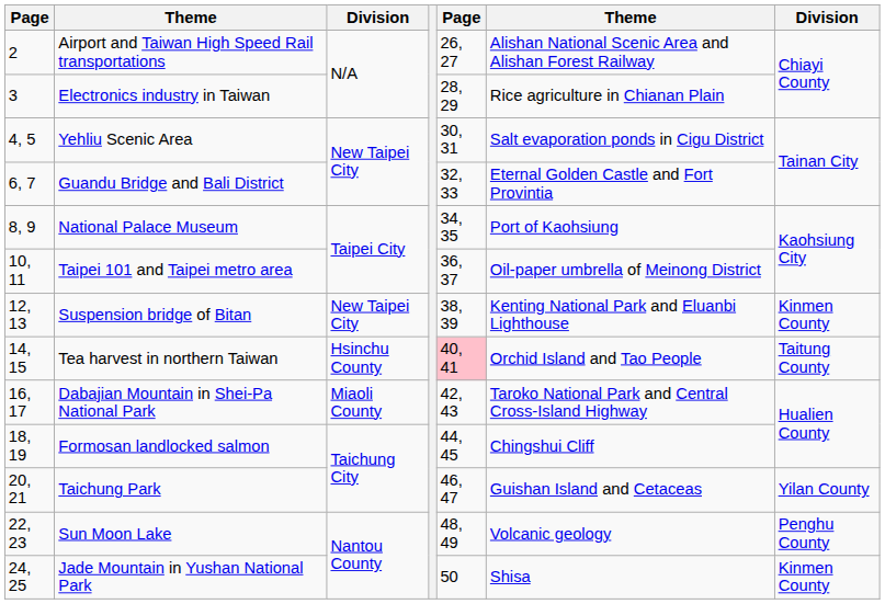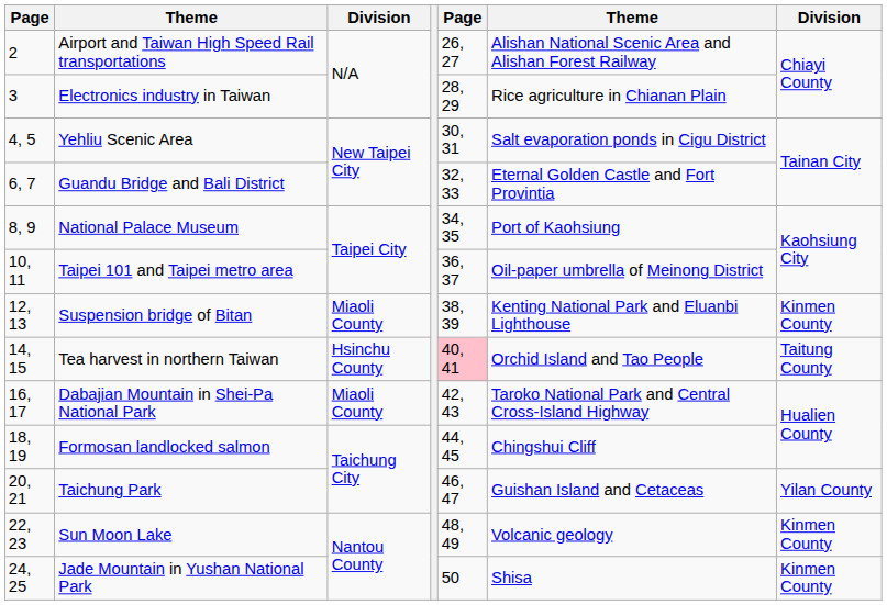 <table class="wikitable">
 <tr>
 <th>Page</th>
 <th>Theme</th>
 <th>Division</th>
 <th rowspan=14></th>
 <th>Page</th>
 <th>Theme</th>
 <th>Division</th>
 </tr>
 <tr>
 <td>2</td>
 <td>Airport and <a href='#'>Taiwan High Speed Rail</a> <a href='#'>transportations</a></td>
 <td rowspan=2>N/A</td>
 <td>26, 27</td>
 <td><a href='#'>Alishan National Scenic Area</a> and <a href='#'>Alishan Forest Railway</a></td>
 <td rowspan=2><a href='#'>Chiayi County</a></td>
 </tr>
 <tr>
 <td>3</td>
 <td><a href='#'>Electronics industry</a> in Taiwan</td>
 <td>28, 29</td>
 <td>Rice agriculture in <a href='#'>Chianan Plain</a></td>
 </tr>
 <tr>
 <td>4, 5</td>
 <td><a href='#'>Yehliu</a> Scenic Area</td>
 <td rowspan=2><a href='#'>New Taipei City</a></td>
 <td>30, 31</td>
 <td><a href='#'>Salt evaporation ponds</a> in <a href='#'>Cigu District</a></td>
 <td rowspan=2><a href='#'>Tainan City</a></td>
 </tr>
 <tr>
 <td>6, 7</td>
 <td><a href='#'>Guandu Bridge</a> and <a href='#'>Bali District</a></td>
 <td>32, 33</td>
 <td><a href='#'>Eternal Golden Castle</a> and <a href='#'>Fort Provintia</a></td>
 </tr>
 <tr>
 <td>8, 9</td>
 <td><a href='#'>National Palace Museum</a></td>
 <td rowspan=2><a href='#'>Taipei City</a></td>
 <td>34, 35</td>
 <td><a href='#'>Port of Kaohsiung</a></td>
 <td rowspan=2><a href='#'>Kaohsiung City</a></td>
 </tr>
 <tr>
 <td>10, 11</td>
 <td><a href='#'>Taipei 101</a> and <a href='#'>Taipei metro area</a></td>
 <td>36, 37</td>
 <td><a href='#'>Oil-paper umbrella</a> of <a href='#'>Meinong District</a></td>
 </tr>
 <tr>
 <td>12, 13</td>
 <td><a href='#'>Suspension bridge</a> of <a href='#'>Bitan</a></td>
-<td><a href='#'>New Taipei City</a></td>
+<td><a href='#'>Miaoli County</a></td>
 <td>38, 39</td>
 <td><a href='#'>Kenting National Park</a> and <a href='#'>Eluanbi Lighthouse</a></td>
 <td><a href='#'>Kinmen County</a></td>
 </tr>
 <tr>
 <td>14, 15</td>
 <td>Tea harvest in northern Taiwan</td>
 <td><a href='#'>Hsinchu County</a></td>
 <td style="background: pink;">40, 41</td>
 <td><a href='#'>Orchid Island</a> and <a href='#'>Tao People</a></td>
 <td><a href='#'>Taitung County</a></td>
 </tr>
 <tr>
 <td>16, 17</td>
 <td><a href='#'>Dabajian Mountain</a> in <a href='#'>Shei-Pa National Park</a></td>
 <td><a href='#'>Miaoli County</a></td>
 <td>42, 43</td>
 <td><a href='#'>Taroko National Park</a> and <a href='#'>Central Cross-Island Highway</a></td>
 <td rowspan=2><a href='#'>Hualien County</a></td>
 </tr>
 <tr>
 <td>18, 19</td>
 <td><a href='#'>Formosan landlocked salmon</a></td>
 <td rowspan=2><a href='#'>Taichung City</a></td>
 <td>44, 45</td>
 <td><a href='#'>Chingshui Cliff</a></td>
 </tr>
 <tr>
 <td>20, 21</td>
 <td><a href='#'>Taichung Park</a></td>
 <td>46, 47</td>
 <td><a href='#'>Guishan Island</a> and <a href='#'>Cetaceas</a></td>
 <td><a href='#'>Yilan County</a></td>
 </tr>
 <tr>
 <td>22, 23</td>
 <td><a href='#'>Sun Moon Lake</a></td>
 <td rowspan=2><a href='#'>Nantou County</a></td>
 <td>48, 49</td>
 <td><a href='#'>Volcanic geology</a></td>
-<td><a href='#'>Penghu County</a></td>
+<td><a href='#'>Kinmen County</a></td>
 </tr>
 <tr>
 <td>24, 25</td>
 <td><a href='#'>Jade Mountain</a> in <a href='#'>Yushan National Park</a></td>
 <td>50</td>
 <td><a href='#'>Shisa</a></td>
 <td><a href='#'>Kinmen County</a></td>
 </tr>
 </table>
